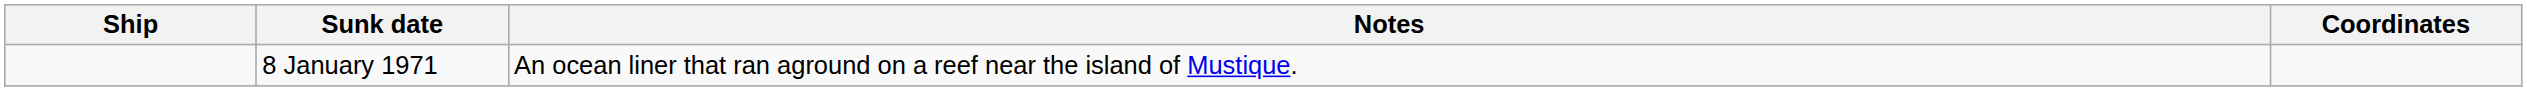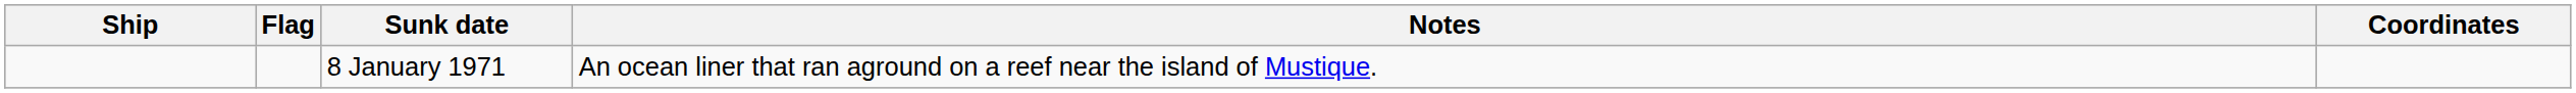 <table class=wikitable | style="width:100%">
 <tr>
 <th style="width:10%">Ship</th>
+<th>Flag</th>
 <th style="width:10%">Sunk date</th>
 <th style="width:70%">Notes</th>
 <th style="width:10%">Coordinates</th>
 </tr>
 <tr>
 <td></td>
+<td></td>
 <td>8 January 1971</td>
 <td>An ocean liner that ran aground on a reef near the island of <a href='#'>Mustique</a>.</td>
 <td></td>
 </tr>
 </table>
